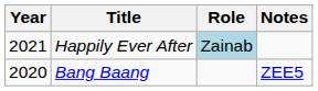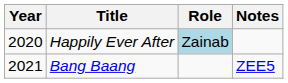 <table class="wikitable">
 <tr>
 <th>Year</th>
 <th>Title</th>
 <th>Role</th>
 <th>Notes</th>
 </tr>
 <tr>
-<td>2021</td>
+<td>2020</td>
 <td><em>Happily Ever After</em></td>
 <td style="background: lightblue;">Zainab</td>
 <td></td>
 </tr>
 <tr>
-<td>2020</td>
+<td>2021</td>
 <td><em><a href='#'>Bang Baang</a></em></td>
 <td></td>
 <td><a href='#'>ZEE5</a></td>
 </tr>
 </table>
